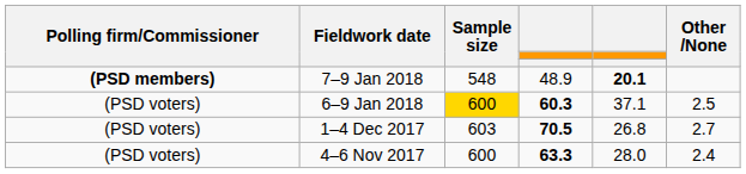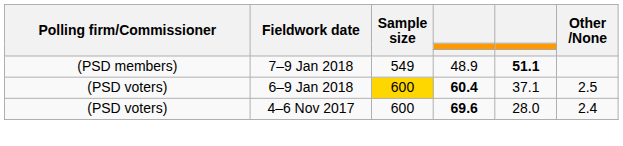 <table class="wikitable collapsible" style="text-align:center; font-size:95%; line-height:16px;">
 <tr style="height:42px;">
 <th style="width:260px;" rowspan="3">Polling firm/Commissioner</th>
 <th style="width:125px;" rowspan="3">Fieldwork date</th>
 <th style="width:60px;" rowspan="3">Sample size</th>
 <th style="width:60px;"></th>
 <th style="width:60px;"></th>
 <th style="width:60px;" rowspan="3">Other<br>/None</th>
 </tr>
 <tr>
 <th style="color:inherit;background:#FF9900;"></th>
 <th style="color:inherit;background:#FF9900;"></th>
 </tr>
 <tr>
 <th></th>
 <th></th>
 </tr>
 <tr>
-<td><strong> (PSD members)</strong></td>
+<td> (PSD members)</td>
 <td>7–9 Jan 2018</td>
-<td>548</td>
+<td>549</td>
 <td>48.9</td>
-<td><strong>20.1</strong></td>
+<td><strong>51.1</strong></td>
 <td></td>
 </tr>
 <tr>
 <td> (PSD voters)</td>
 <td>6–9 Jan 2018</td>
 <td style="background: gold;">600</td>
-<td><strong>60.3</strong></td>
+<td><strong>60.4</strong></td>
 <td>37.1</td>
 <td>2.5</td>
 </tr>
 <tr>
 <td> (PSD voters)</td>
-<td>1–4 Dec 2017</td>
-<td>603</td>
-<td><strong>70.5</strong></td>
-<td>26.8</td>
-<td>2.7</td>
-</tr>
-<tr>
-<td> (PSD voters)</td>
 <td>4–6 Nov 2017</td>
 <td>600</td>
-<td><strong>63.3</strong></td>
+<td><strong>69.6</strong></td>
 <td>28.0</td>
 <td>2.4</td>
 </tr>
 </table>
